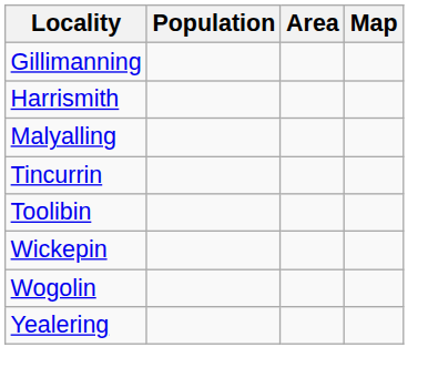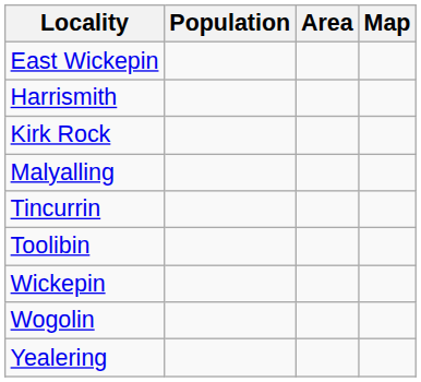 <table class="wikitable sortable">
 <tr>
 <th>Locality</th>
 <th data-sort-type=number>Population</th>
 <th data-sort-type=number>Area</th>
 <th>Map</th>
 </tr>
 <tr>
-<td><a href='#'>Gillimanning</a></td>
+<td><a href='#'>East Wickepin</a></td>
 <td></td>
 <td></td>
 <td></td>
 </tr>
 <tr>
 <td><a href='#'>Harrismith</a></td>
+<td></td>
+<td></td>
+<td></td>
+</tr>
+<tr>
+<td><a href='#'>Kirk Rock</a></td>
 <td></td>
 <td></td>
 <td></td>
 </tr>
 <tr>
 <td><a href='#'>Malyalling</a></td>
 <td></td>
 <td></td>
 <td></td>
 </tr>
 <tr>
 <td><a href='#'>Tincurrin</a></td>
 <td></td>
 <td></td>
 <td></td>
 </tr>
 <tr>
 <td><a href='#'>Toolibin</a></td>
 <td></td>
 <td></td>
 <td></td>
 </tr>
 <tr>
 <td><a href='#'>Wickepin</a></td>
 <td></td>
 <td></td>
 <td></td>
 </tr>
 <tr>
 <td><a href='#'>Wogolin</a></td>
 <td></td>
 <td></td>
 <td></td>
 </tr>
 <tr>
 <td><a href='#'>Yealering</a></td>
 <td></td>
 <td></td>
 <td></td>
 </tr>
 </table>
